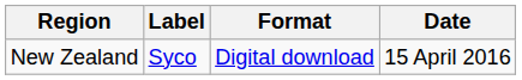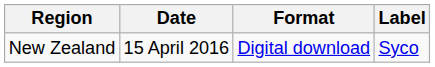 <table class=wikitable>
 <tr>
 <th>Region</th>
+<th>Date</th>
+<th>Format</th>
 <th>Label</th>
-<th>Format</th>
-<th>Date</th>
 </tr>
 <tr>
 <td>New Zealand</td>
+<td>15 April 2016</td>
+<td><a href='#'>Digital download</a></td>
 <td><a href='#'>Syco</a></td>
-<td><a href='#'>Digital download</a></td>
-<td>15 April 2016</td>
 </tr>
 </table>
